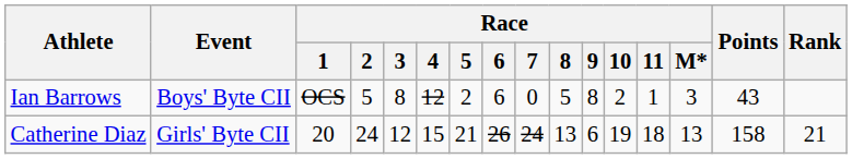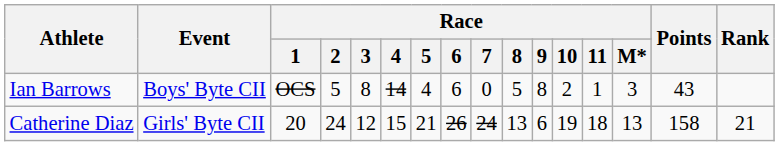 <table class="wikitable" border="1" style="font-size:90%">
 <tr>
 <th rowspan=2>Athlete</th>
 <th rowspan=2>Event</th>
 <th colspan=12>Race</th>
 <th rowspan=2>Points</th>
 <th rowspan=2>Rank</th>
 </tr>
 <tr>
 <th>1</th>
 <th>2</th>
 <th>3</th>
 <th>4</th>
 <th>5</th>
 <th>6</th>
 <th>7</th>
 <th>8</th>
 <th>9</th>
 <th>10</th>
 <th>11</th>
 <th>M*</th>
 </tr>
 <tr>
 <td><a href='#'>Ian Barrows</a></td>
 <td><a href='#'>Boys' Byte CII</a></td>
 <td align=center><s>OCS</s></td>
 <td align=center>5</td>
 <td align=center>8</td>
-<td align=center><s>12</s></td>
-<td align=center>2</td>
+<td align=center><s>14</s></td>
+<td align=center>4</td>
 <td align=center>6</td>
 <td align=center>0</td>
 <td align=center>5</td>
 <td align=center>8</td>
 <td align=center>2</td>
 <td align=center>1</td>
 <td align=center>3</td>
 <td align=center>43</td>
 <td align=center></td>
 </tr>
 <tr>
 <td><a href='#'>Catherine Diaz</a></td>
 <td><a href='#'>Girls' Byte CII</a></td>
 <td align=center>20</td>
 <td align=center>24</td>
 <td align=center>12</td>
 <td align=center>15</td>
 <td align=center>21</td>
 <td align=center><s>26</s></td>
 <td align=center><s>24</s></td>
 <td align=center>13</td>
 <td align=center>6</td>
 <td align=center>19</td>
 <td align=center>18</td>
 <td align=center>13</td>
 <td align=center>158</td>
 <td align=center>21</td>
 </tr>
 </table>
